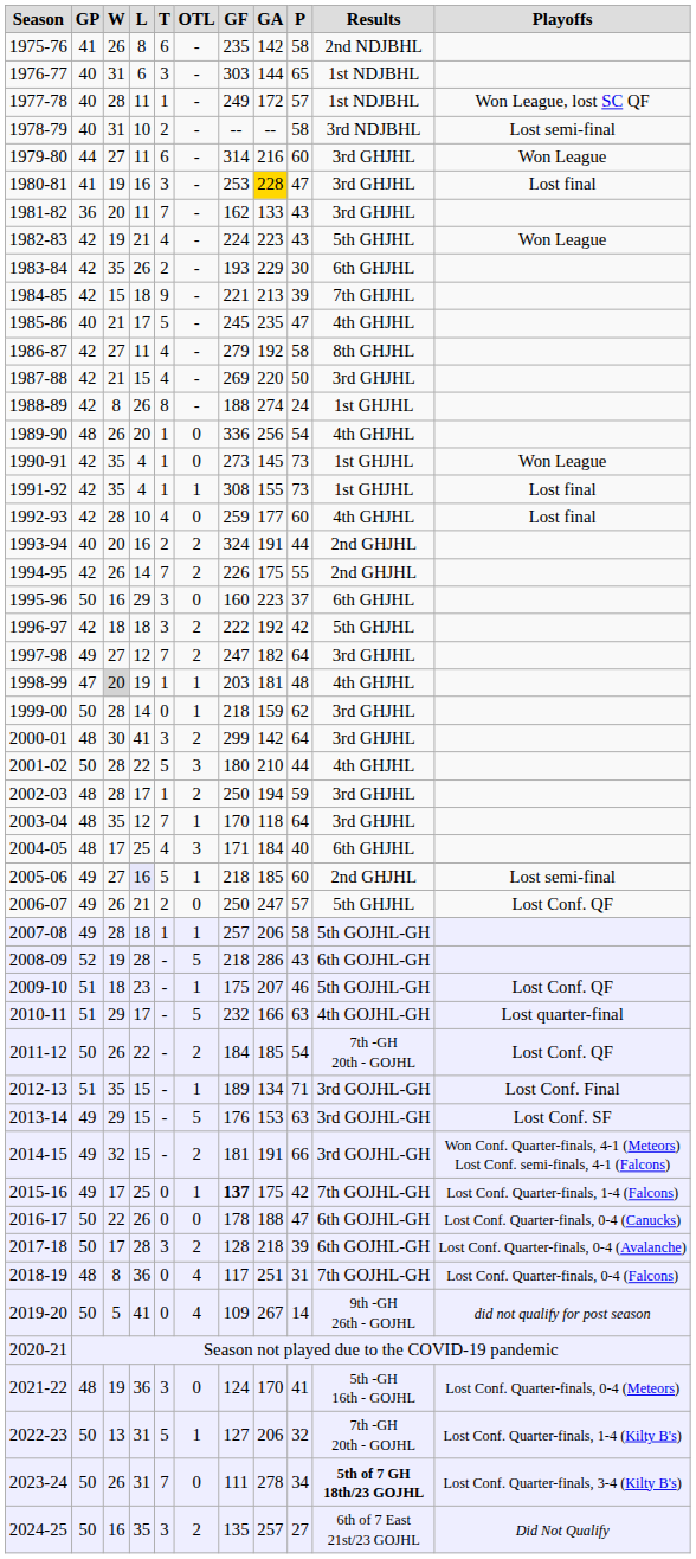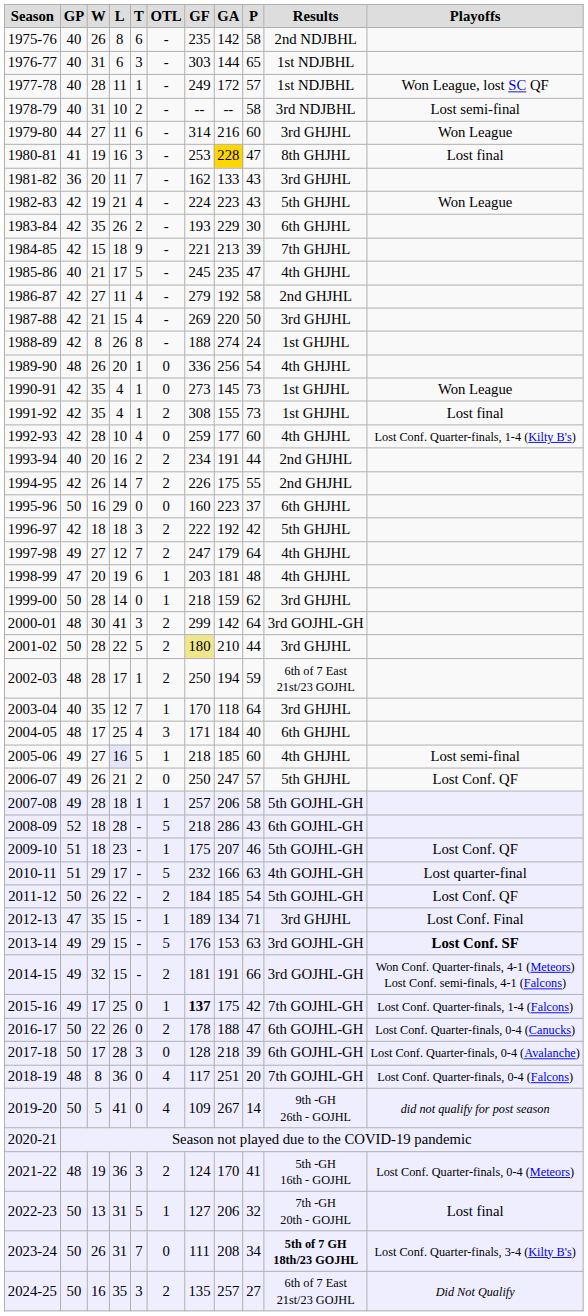 <table class="wikitable">
 <tr align="center"  bgcolor="#dddddd">
 <td><strong>Season</strong></td>
 <td><strong>GP</strong></td>
 <td><strong>W</strong></td>
 <td><strong>L</strong></td>
 <td><strong>T</strong></td>
 <td><strong>OTL</strong></td>
 <td><strong>GF</strong></td>
 <td><strong>GA</strong></td>
 <td><strong>P</strong></td>
 <td><strong>Results</strong></td>
 <td><strong>Playoffs</strong></td>
 </tr>
 <tr align="center">
 <td>1975-76</td>
-<td>41</td>
+<td>40</td>
 <td>26</td>
 <td>8</td>
 <td>6</td>
 <td>-</td>
 <td>235</td>
 <td>142</td>
 <td>58</td>
 <td>2nd NDJBHL</td>
 <td></td>
 </tr>
 <tr align="center">
 <td>1976-77</td>
 <td>40</td>
 <td>31</td>
 <td>6</td>
 <td>3</td>
 <td>-</td>
 <td>303</td>
 <td>144</td>
 <td>65</td>
 <td>1st NDJBHL</td>
 <td></td>
 </tr>
 <tr align="center">
 <td>1977-78</td>
 <td>40</td>
 <td>28</td>
 <td>11</td>
 <td>1</td>
 <td>-</td>
 <td>249</td>
 <td>172</td>
 <td>57</td>
 <td>1st NDJBHL</td>
 <td>Won League, lost <a href='#'>SC</a> QF</td>
 </tr>
 <tr align="center">
 <td>1978-79</td>
 <td>40</td>
 <td>31</td>
 <td>10</td>
 <td>2</td>
 <td>-</td>
 <td>--</td>
 <td>--</td>
 <td>58</td>
 <td>3rd NDJBHL</td>
 <td>Lost semi-final</td>
 </tr>
 <tr align="center">
 <td>1979-80</td>
 <td>44</td>
 <td>27</td>
 <td>11</td>
 <td>6</td>
 <td>-</td>
 <td>314</td>
 <td>216</td>
 <td>60</td>
 <td>3rd GHJHL</td>
 <td>Won League</td>
 </tr>
 <tr align="center">
 <td>1980-81</td>
 <td>41</td>
 <td>19</td>
 <td>16</td>
 <td>3</td>
 <td>-</td>
 <td>253</td>
 <td style="background: gold;">228</td>
 <td>47</td>
-<td>3rd GHJHL</td>
+<td>8th GHJHL</td>
 <td>Lost final</td>
 </tr>
 <tr align="center">
 <td>1981-82</td>
 <td>36</td>
 <td>20</td>
 <td>11</td>
 <td>7</td>
 <td>-</td>
 <td>162</td>
 <td>133</td>
 <td>43</td>
 <td>3rd GHJHL</td>
 <td></td>
 </tr>
 <tr align="center">
 <td>1982-83</td>
 <td>42</td>
 <td>19</td>
 <td>21</td>
 <td>4</td>
 <td>-</td>
 <td>224</td>
 <td>223</td>
 <td>43</td>
 <td>5th GHJHL</td>
 <td>Won League</td>
 </tr>
 <tr align="center">
 <td>1983-84</td>
 <td>42</td>
 <td>35</td>
 <td>26</td>
 <td>2</td>
 <td>-</td>
 <td>193</td>
 <td>229</td>
 <td>30</td>
 <td>6th GHJHL</td>
 <td></td>
 </tr>
 <tr align="center">
 <td>1984-85</td>
 <td>42</td>
 <td>15</td>
 <td>18</td>
 <td>9</td>
 <td>-</td>
 <td>221</td>
 <td>213</td>
 <td>39</td>
 <td>7th GHJHL</td>
 <td></td>
 </tr>
 <tr align="center">
 <td>1985-86</td>
 <td>40</td>
 <td>21</td>
 <td>17</td>
 <td>5</td>
 <td>-</td>
 <td>245</td>
 <td>235</td>
 <td>47</td>
 <td>4th GHJHL</td>
 <td></td>
 </tr>
 <tr align="center">
 <td>1986-87</td>
 <td>42</td>
 <td>27</td>
 <td>11</td>
 <td>4</td>
 <td>-</td>
 <td>279</td>
 <td>192</td>
 <td>58</td>
-<td>8th GHJHL</td>
+<td>2nd GHJHL</td>
 <td></td>
 </tr>
 <tr align="center">
 <td>1987-88</td>
 <td>42</td>
 <td>21</td>
 <td>15</td>
 <td>4</td>
 <td>-</td>
 <td>269</td>
 <td>220</td>
 <td>50</td>
 <td>3rd GHJHL</td>
 <td></td>
 </tr>
 <tr align="center">
 <td>1988-89</td>
 <td>42</td>
 <td>8</td>
 <td>26</td>
 <td>8</td>
 <td>-</td>
 <td>188</td>
 <td>274</td>
 <td>24</td>
 <td>1st GHJHL</td>
 <td></td>
 </tr>
 <tr align="center">
 <td>1989-90</td>
 <td>48</td>
 <td>26</td>
 <td>20</td>
 <td>1</td>
 <td>0</td>
 <td>336</td>
 <td>256</td>
 <td>54</td>
 <td>4th GHJHL</td>
 <td></td>
 </tr>
 <tr align="center">
 <td>1990-91</td>
 <td>42</td>
 <td>35</td>
 <td>4</td>
 <td>1</td>
 <td>0</td>
 <td>273</td>
 <td>145</td>
 <td>73</td>
 <td>1st GHJHL</td>
 <td>Won League</td>
 </tr>
 <tr align="center">
 <td>1991-92</td>
 <td>42</td>
 <td>35</td>
 <td>4</td>
 <td>1</td>
-<td>1</td>
+<td>2</td>
 <td>308</td>
 <td>155</td>
 <td>73</td>
 <td>1st GHJHL</td>
 <td>Lost final</td>
 </tr>
 <tr align="center">
 <td>1992-93</td>
 <td>42</td>
 <td>28</td>
 <td>10</td>
 <td>4</td>
 <td>0</td>
 <td>259</td>
 <td>177</td>
 <td>60</td>
 <td>4th GHJHL</td>
-<td>Lost final</td>
+<td><small>Lost Conf. Quarter-finals, 1-4 (<a href='#'>Kilty B's</a>)</small></td>
 </tr>
 <tr align="center">
 <td>1993-94</td>
 <td>40</td>
 <td>20</td>
 <td>16</td>
 <td>2</td>
 <td>2</td>
-<td>324</td>
+<td>234</td>
 <td>191</td>
 <td>44</td>
 <td>2nd GHJHL</td>
 <td></td>
 </tr>
 <tr align="center">
 <td>1994-95</td>
 <td>42</td>
 <td>26</td>
 <td>14</td>
 <td>7</td>
 <td>2</td>
 <td>226</td>
 <td>175</td>
 <td>55</td>
 <td>2nd GHJHL</td>
 <td></td>
 </tr>
 <tr align="center">
 <td>1995-96</td>
 <td>50</td>
 <td>16</td>
 <td>29</td>
-<td>3</td>
+<td>0</td>
 <td>0</td>
 <td>160</td>
 <td>223</td>
 <td>37</td>
 <td>6th GHJHL</td>
 <td></td>
 </tr>
 <tr align="center">
 <td>1996-97</td>
 <td>42</td>
 <td>18</td>
 <td>18</td>
 <td>3</td>
 <td>2</td>
 <td>222</td>
 <td>192</td>
 <td>42</td>
 <td>5th GHJHL</td>
 <td></td>
 </tr>
 <tr align="center">
 <td>1997-98</td>
 <td>49</td>
 <td>27</td>
 <td>12</td>
 <td>7</td>
 <td>2</td>
 <td>247</td>
-<td>182</td>
+<td>179</td>
 <td>64</td>
-<td>3rd GHJHL</td>
+<td>4th GHJHL</td>
 <td></td>
 </tr>
 <tr align="center">
 <td>1998-99</td>
 <td>47</td>
-<td style="background: lightgrey;">20</td>
+<td>20</td>
 <td>19</td>
-<td>1</td>
+<td>6</td>
 <td>1</td>
 <td>203</td>
 <td>181</td>
 <td>48</td>
 <td>4th GHJHL</td>
 <td></td>
 </tr>
 <tr align="center">
 <td>1999-00</td>
 <td>50</td>
 <td>28</td>
 <td>14</td>
 <td>0</td>
 <td>1</td>
 <td>218</td>
 <td>159</td>
 <td>62</td>
 <td>3rd GHJHL</td>
 <td></td>
 </tr>
 <tr align="center">
 <td>2000-01</td>
 <td>48</td>
 <td>30</td>
 <td>41</td>
 <td>3</td>
 <td>2</td>
 <td>299</td>
 <td>142</td>
 <td>64</td>
-<td>3rd GHJHL</td>
+<td>3rd GOJHL-GH</td>
 <td></td>
 </tr>
 <tr align="center">
 <td>2001-02</td>
 <td>50</td>
 <td>28</td>
 <td>22</td>
 <td>5</td>
-<td>3</td>
-<td>180</td>
+<td>2</td>
+<td style="background: khaki;">180</td>
 <td>210</td>
 <td>44</td>
-<td>4th GHJHL</td>
+<td>3rd GHJHL</td>
 <td></td>
 </tr>
 <tr align="center">
 <td>2002-03</td>
 <td>48</td>
 <td>28</td>
 <td>17</td>
 <td>1</td>
 <td>2</td>
 <td>250</td>
 <td>194</td>
 <td>59</td>
-<td>3rd GHJHL</td>
+<td><small>6th of 7 East<br>21st/23 GOJHL </small></td>
 <td></td>
 </tr>
 <tr align="center">
 <td>2003-04</td>
-<td>48</td>
+<td>40</td>
 <td>35</td>
 <td>12</td>
 <td>7</td>
 <td>1</td>
 <td>170</td>
 <td>118</td>
 <td>64</td>
 <td>3rd GHJHL</td>
 <td></td>
 </tr>
 <tr align="center">
 <td>2004-05</td>
 <td>48</td>
 <td>17</td>
 <td>25</td>
 <td>4</td>
 <td>3</td>
 <td>171</td>
 <td>184</td>
 <td>40</td>
 <td>6th GHJHL</td>
 <td></td>
 </tr>
 <tr align="center">
 <td>2005-06</td>
 <td>49</td>
 <td>27</td>
 <td style="background: lavender;">16</td>
 <td>5</td>
 <td>1</td>
 <td>218</td>
 <td>185</td>
 <td>60</td>
-<td>2nd GHJHL</td>
+<td>4th GHJHL</td>
 <td>Lost semi-final</td>
 </tr>
 <tr align="center">
 <td>2006-07</td>
 <td>49</td>
 <td>26</td>
 <td>21</td>
 <td>2</td>
 <td>0</td>
 <td>250</td>
 <td>247</td>
 <td>57</td>
 <td>5th GHJHL</td>
 <td>Lost Conf. QF</td>
 </tr>
 <tr align="center" bgcolor="#eeeeff">
 <td>2007-08</td>
 <td>49</td>
 <td>28</td>
 <td>18</td>
 <td>1</td>
 <td>1</td>
 <td>257</td>
 <td>206</td>
 <td>58</td>
 <td>5th GOJHL-GH</td>
 <td></td>
 </tr>
 <tr align="center" bgcolor="#eeeeff">
 <td>2008-09</td>
 <td>52</td>
-<td>19</td>
+<td>18</td>
 <td>28</td>
 <td>-</td>
 <td>5</td>
 <td>218</td>
 <td>286</td>
 <td>43</td>
 <td>6th GOJHL-GH</td>
 <td></td>
 </tr>
 <tr align="center" bgcolor="#eeeeff">
 <td>2009-10</td>
 <td>51</td>
 <td>18</td>
 <td>23</td>
 <td>-</td>
 <td>1</td>
 <td>175</td>
 <td>207</td>
 <td>46</td>
 <td>5th GOJHL-GH</td>
 <td>Lost Conf. QF</td>
 </tr>
 <tr align="center" bgcolor="#eeeeff">
 <td>2010-11</td>
 <td>51</td>
 <td>29</td>
 <td>17</td>
 <td>-</td>
 <td>5</td>
 <td>232</td>
 <td>166</td>
 <td>63</td>
 <td>4th GOJHL-GH</td>
 <td>Lost quarter-final</td>
 </tr>
 <tr align="center" bgcolor="#eeeeff">
 <td>2011-12</td>
 <td>50</td>
 <td>26</td>
 <td>22</td>
 <td>-</td>
 <td>2</td>
 <td>184</td>
 <td>185</td>
 <td>54</td>
-<td><small>7th -GH<br>20th - GOJHL </small></td>
+<td>5th GOJHL-GH</td>
 <td>Lost Conf. QF</td>
 </tr>
 <tr align="center" bgcolor="#eeeeff">
 <td>2012-13</td>
-<td>51</td>
+<td>47</td>
 <td>35</td>
 <td>15</td>
 <td>-</td>
 <td>1</td>
 <td>189</td>
 <td>134</td>
 <td>71</td>
-<td>3rd GOJHL-GH</td>
+<td>3rd GHJHL</td>
 <td>Lost Conf. Final</td>
 </tr>
 <tr align="center" bgcolor="#eeeeff">
 <td>2013-14</td>
 <td>49</td>
 <td>29</td>
 <td>15</td>
 <td>-</td>
 <td>5</td>
 <td>176</td>
 <td>153</td>
 <td>63</td>
 <td>3rd GOJHL-GH</td>
-<td>Lost Conf. SF</td>
+<td><strong>Lost Conf. SF</strong></td>
 </tr>
 <tr align="center" bgcolor="#eeeeff">
 <td>2014-15</td>
 <td>49</td>
 <td>32</td>
 <td>15</td>
 <td>-</td>
 <td>2</td>
 <td>181</td>
 <td>191</td>
 <td>66</td>
 <td>3rd GOJHL-GH</td>
 <td><small>Won Conf. Quarter-finals, 4-1 (<a href='#'>Meteors</a>)<br> Lost Conf. semi-finals, 4-1 (<a href='#'>Falcons</a>)</small></td>
 </tr>
 <tr align="center" bgcolor="#eeeeff">
 <td>2015-16</td>
 <td>49</td>
 <td>17</td>
 <td>25</td>
 <td>0</td>
 <td>1</td>
 <td><strong>137</strong></td>
 <td>175</td>
 <td>42</td>
 <td>7th GOJHL-GH</td>
 <td><small>Lost Conf. Quarter-finals, 1-4 (<a href='#'>Falcons</a>)</small></td>
 </tr>
 <tr align="center" bgcolor="#eeeeff">
 <td>2016-17</td>
 <td>50</td>
 <td>22</td>
 <td>26</td>
 <td>0</td>
-<td>0</td>
+<td>2</td>
 <td>178</td>
 <td>188</td>
 <td>47</td>
 <td>6th GOJHL-GH</td>
 <td><small>Lost Conf. Quarter-finals, 0-4 (<a href='#'>Canucks</a>)</small></td>
 </tr>
 <tr align="center" bgcolor="#eeeeff">
 <td>2017-18</td>
 <td>50</td>
 <td>17</td>
 <td>28</td>
 <td>3</td>
-<td>2</td>
+<td>0</td>
 <td>128</td>
 <td>218</td>
 <td>39</td>
 <td>6th GOJHL-GH</td>
 <td><small>Lost Conf. Quarter-finals, 0-4 (<a href='#'>Avalanche</a>)</small></td>
 </tr>
 <tr align="center" bgcolor="#eeeeff">
 <td>2018-19</td>
 <td>48</td>
 <td>8</td>
 <td>36</td>
 <td>0</td>
 <td>4</td>
 <td>117</td>
 <td>251</td>
-<td>31</td>
+<td>20</td>
 <td>7th GOJHL-GH</td>
 <td><small>Lost Conf. Quarter-finals, 0-4 (<a href='#'>Falcons</a>)</small></td>
 </tr>
 <tr align="center" bgcolor="#eeeeff">
 <td>2019-20</td>
 <td>50</td>
 <td>5</td>
 <td>41</td>
 <td>0</td>
 <td>4</td>
 <td>109</td>
 <td>267</td>
 <td>14</td>
 <td><small>9th -GH<br>26th - GOJHL </small></td>
 <td><small><em>did not qualify for post season</em></small></td>
 </tr>
 <tr align="center" bgcolor="#eeeeff">
 <td>2020-21</td>
 <td colspan=10>Season not played due to the COVID-19 pandemic</td>
 </tr>
 <tr align="center" bgcolor="#eeeeff">
 <td>2021-22</td>
 <td>48</td>
 <td>19</td>
 <td>36</td>
 <td>3</td>
-<td>0</td>
+<td>2</td>
 <td>124</td>
 <td>170</td>
 <td>41</td>
 <td><small>5th -GH<br>16th - GOJHL </small></td>
 <td><small>Lost Conf. Quarter-finals, 0-4 (<a href='#'>Meteors</a>)</small></td>
 </tr>
 <tr align="center" bgcolor="#eeeeff">
 <td>2022-23</td>
 <td>50</td>
 <td>13</td>
 <td>31</td>
 <td>5</td>
 <td>1</td>
 <td>127</td>
 <td>206</td>
 <td>32</td>
 <td><small>7th -GH<br>20th - GOJHL </small></td>
-<td><small>Lost Conf. Quarter-finals, 1-4 (<a href='#'>Kilty B's</a>)</small></td>
+<td>Lost final</td>
 </tr>
 <tr align="center" bgcolor="#eeeeff">
 <td>2023-24</td>
 <td>50</td>
 <td>26</td>
 <td>31</td>
 <td>7</td>
 <td>0</td>
 <td>111</td>
-<td>278</td>
+<td>208</td>
 <td>34</td>
 <td><strong><small>5th of 7 GH<br>18th/23 GOJHL </small></strong></td>
 <td><small>Lost Conf. Quarter-finals, 3-4 (<a href='#'>Kilty B's</a>)</small></td>
 </tr>
 <tr align="center" bgcolor="#eeeeff">
 <td>2024-25</td>
 <td>50</td>
 <td>16</td>
 <td>35</td>
 <td>3</td>
 <td>2</td>
 <td>135</td>
 <td>257</td>
 <td>27</td>
 <td><small>6th of 7 East<br>21st/23 GOJHL </small></td>
 <td><small><em>Did Not Qualify</em></small></td>
 </tr>
 </table>
